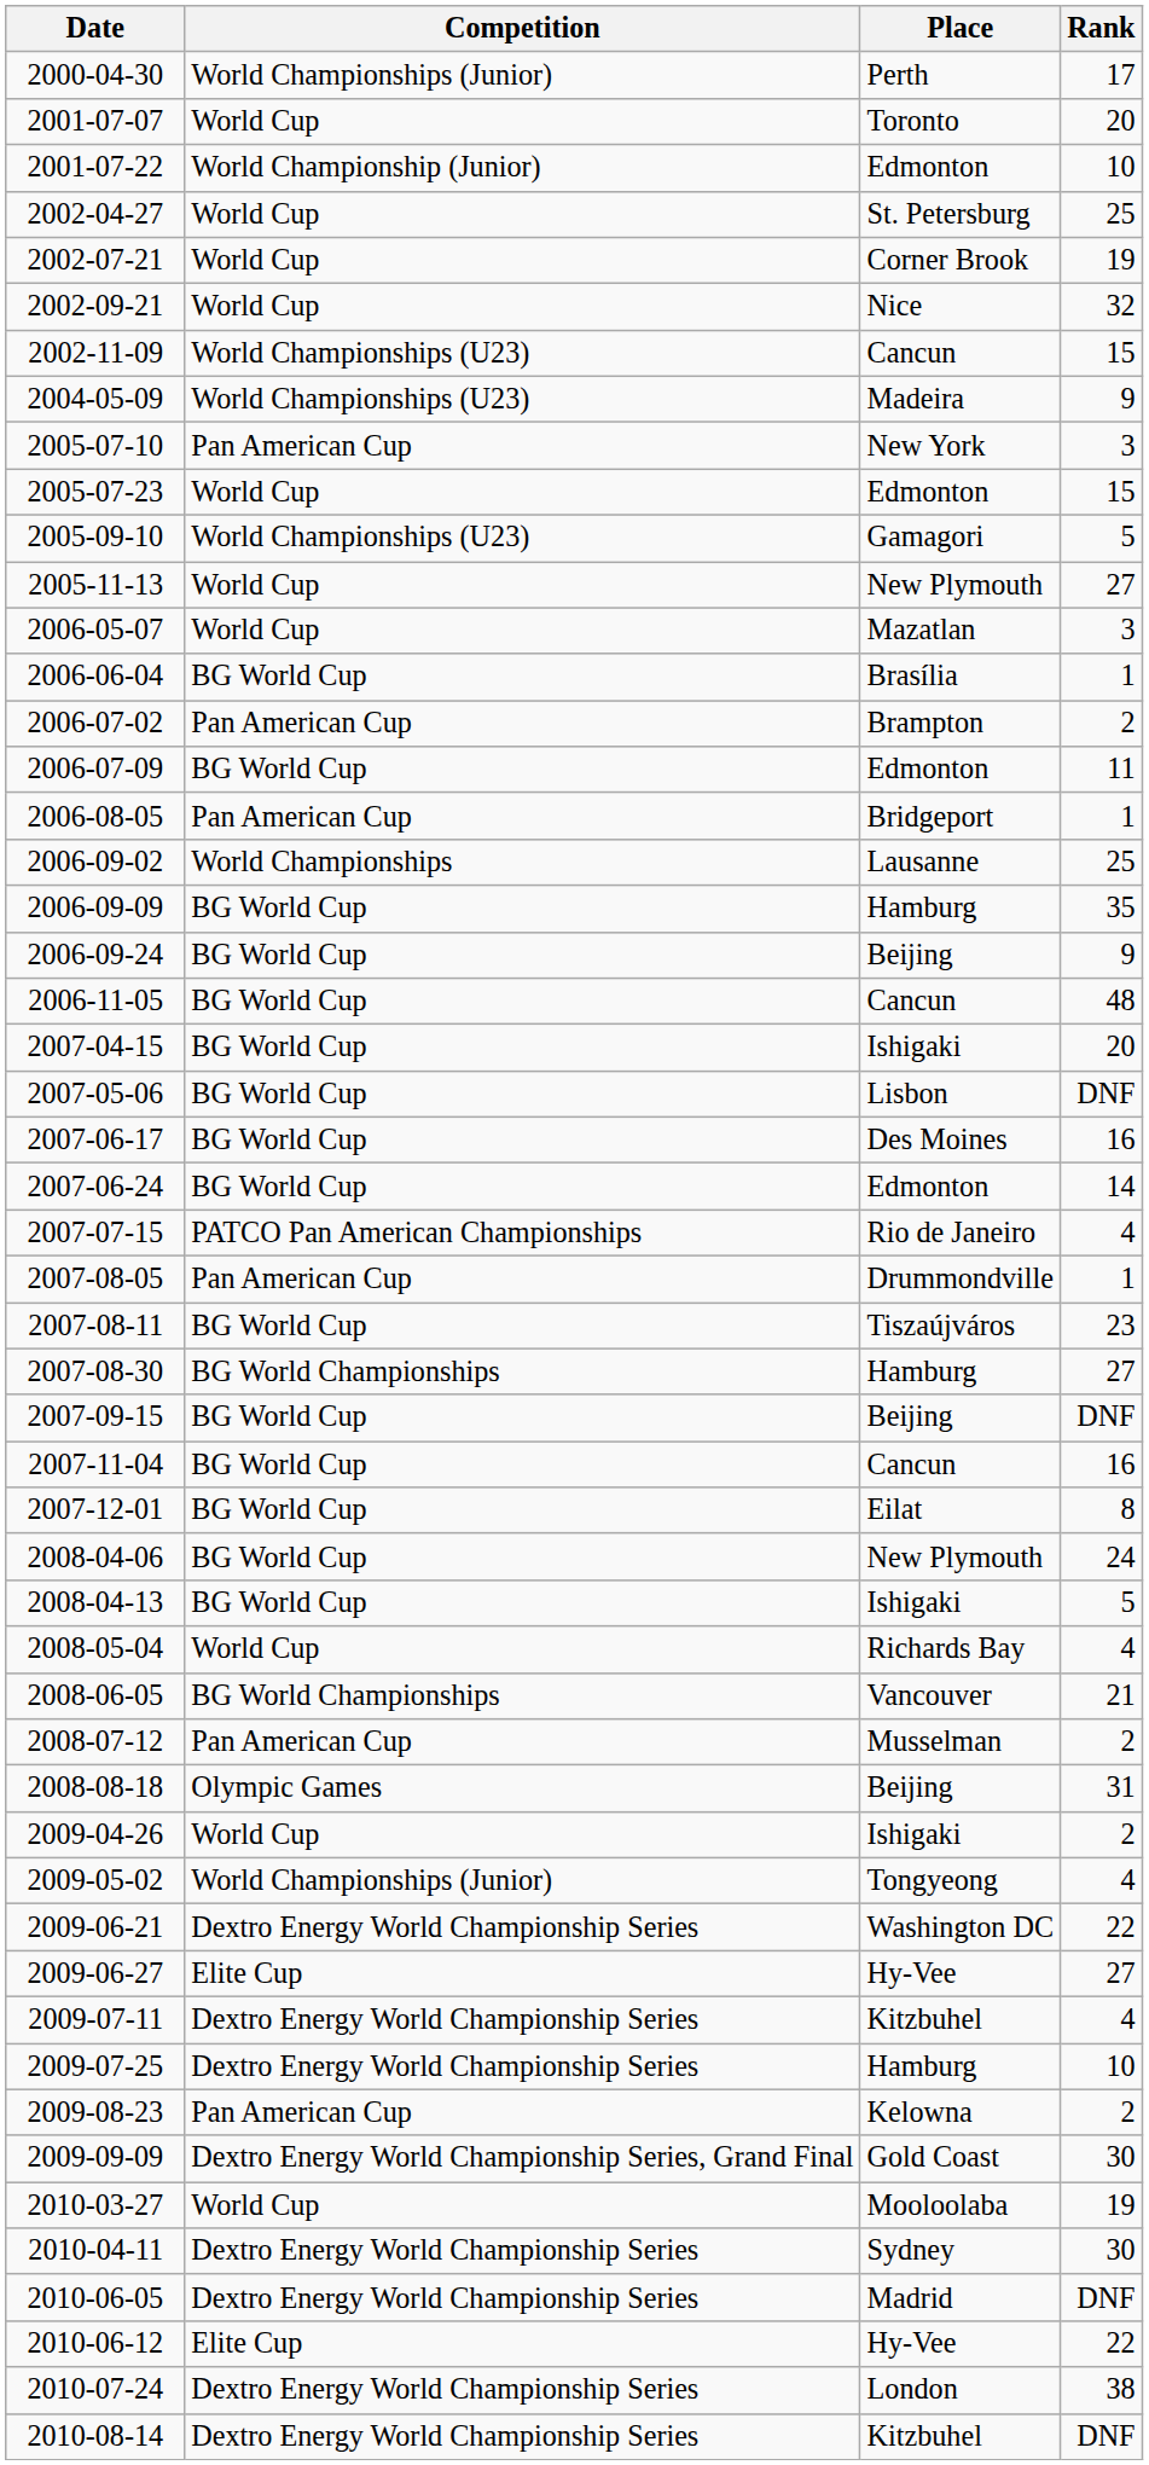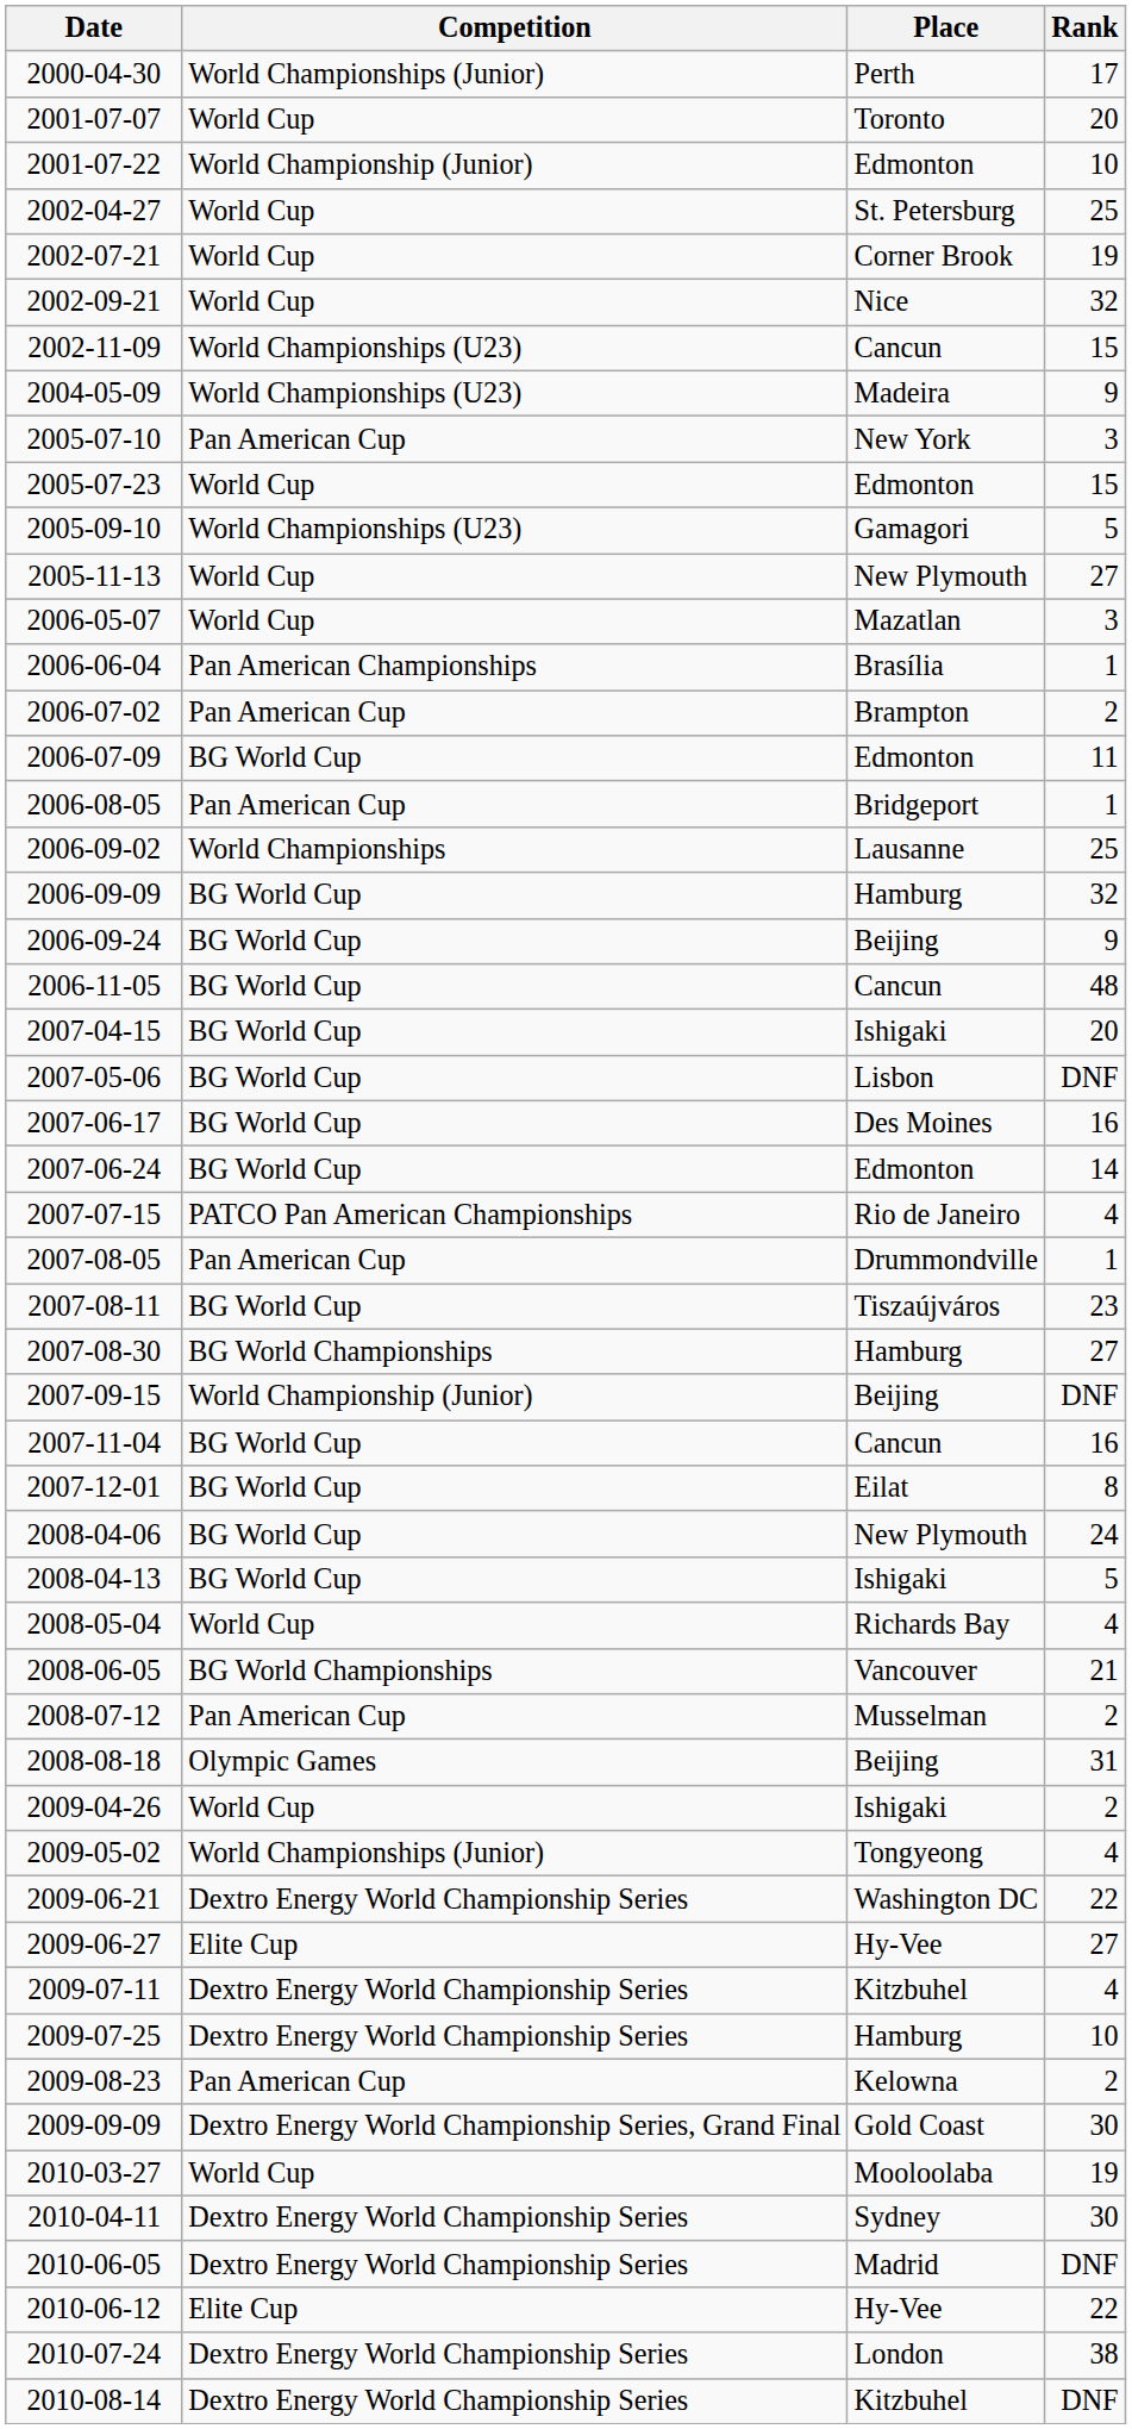 <table class="wikitable sortable">
 <tr>
 <th>Date</th>
 <th>Competition</th>
 <th>Place</th>
 <th>Rank</th>
 </tr>
 <tr>
 <td style="text-align:right">  2000-04-30  </td>
 <td>World Championships (Junior)</td>
 <td>Perth</td>
 <td style="text-align:right">17</td>
 </tr>
 <tr>
 <td style="text-align:right">  2001-07-07  </td>
 <td>World Cup</td>
 <td>Toronto</td>
 <td style="text-align:right">20</td>
 </tr>
 <tr>
 <td style="text-align:right">  2001-07-22  </td>
 <td>World Championship (Junior)</td>
 <td>Edmonton</td>
 <td style="text-align:right">10</td>
 </tr>
 <tr>
 <td style="text-align:right">  2002-04-27  </td>
 <td>World Cup</td>
 <td>St. Petersburg</td>
 <td style="text-align:right">25</td>
 </tr>
 <tr>
 <td style="text-align:right">  2002-07-21  </td>
 <td>World Cup</td>
 <td>Corner Brook</td>
 <td style="text-align:right">19</td>
 </tr>
 <tr>
 <td style="text-align:right">  2002-09-21  </td>
 <td>World Cup</td>
 <td>Nice</td>
 <td style="text-align:right">32</td>
 </tr>
 <tr>
 <td style="text-align:right">  2002-11-09  </td>
 <td>World Championships (U23)</td>
 <td>Cancun</td>
 <td style="text-align:right">15</td>
 </tr>
 <tr>
 <td style="text-align:right">  2004-05-09  </td>
 <td>World Championships (U23)</td>
 <td>Madeira</td>
 <td style="text-align:right">9</td>
 </tr>
 <tr>
 <td style="text-align:right">  2005-07-10  </td>
 <td>Pan American Cup</td>
 <td>New York</td>
 <td style="text-align:right">3</td>
 </tr>
 <tr>
 <td style="text-align:right">  2005-07-23  </td>
 <td>World Cup</td>
 <td>Edmonton</td>
 <td style="text-align:right">15</td>
 </tr>
 <tr>
 <td style="text-align:right">  2005-09-10  </td>
 <td>World Championships (U23)</td>
 <td>Gamagori</td>
 <td style="text-align:right">5</td>
 </tr>
 <tr>
 <td style="text-align:right">  2005-11-13  </td>
 <td>World Cup</td>
 <td>New Plymouth</td>
 <td style="text-align:right">27</td>
 </tr>
 <tr>
 <td style="text-align:right">  2006-05-07  </td>
 <td>World Cup</td>
 <td>Mazatlan</td>
 <td style="text-align:right">3</td>
 </tr>
 <tr>
 <td style="text-align:right">  2006-06-04  </td>
-<td>BG World Cup</td>
+<td>Pan American Championships</td>
 <td>Brasília</td>
 <td style="text-align:right">1</td>
 </tr>
 <tr>
 <td style="text-align:right">  2006-07-02  </td>
 <td>Pan American Cup</td>
 <td>Brampton</td>
 <td style="text-align:right">2</td>
 </tr>
 <tr>
 <td style="text-align:right">  2006-07-09  </td>
 <td>BG World Cup</td>
 <td>Edmonton</td>
 <td style="text-align:right">11</td>
 </tr>
 <tr>
 <td style="text-align:right">  2006-08-05  </td>
 <td>Pan American Cup</td>
 <td>Bridgeport</td>
 <td style="text-align:right">1</td>
 </tr>
 <tr>
 <td style="text-align:right">  2006-09-02  </td>
 <td>World Championships</td>
 <td>Lausanne</td>
 <td style="text-align:right">25</td>
 </tr>
 <tr>
 <td style="text-align:right">  2006-09-09  </td>
 <td>BG World Cup</td>
 <td>Hamburg</td>
-<td style="text-align:right">35</td>
+<td style="text-align:right">32</td>
 </tr>
 <tr>
 <td style="text-align:right">  2006-09-24  </td>
 <td>BG World Cup</td>
 <td>Beijing</td>
 <td style="text-align:right">9</td>
 </tr>
 <tr>
 <td style="text-align:right">  2006-11-05  </td>
 <td>BG World Cup</td>
 <td>Cancun</td>
 <td style="text-align:right">48</td>
 </tr>
 <tr>
 <td style="text-align:right">  2007-04-15  </td>
 <td>BG World Cup</td>
 <td>Ishigaki</td>
 <td style="text-align:right">20</td>
 </tr>
 <tr>
 <td style="text-align:right">  2007-05-06  </td>
 <td>BG World Cup</td>
 <td>Lisbon</td>
 <td style="text-align:right">DNF</td>
 </tr>
 <tr>
 <td style="text-align:right">  2007-06-17  </td>
 <td>BG World Cup</td>
 <td>Des Moines</td>
 <td style="text-align:right">16</td>
 </tr>
 <tr>
 <td style="text-align:right">  2007-06-24  </td>
 <td>BG World Cup</td>
 <td>Edmonton</td>
 <td style="text-align:right">14</td>
 </tr>
 <tr>
 <td style="text-align:right">  2007-07-15  </td>
 <td>PATCO Pan American Championships</td>
 <td>Rio de Janeiro</td>
 <td style="text-align:right">4</td>
 </tr>
 <tr>
 <td style="text-align:right">  2007-08-05  </td>
 <td>Pan American Cup</td>
 <td>Drummondville</td>
 <td style="text-align:right">1</td>
 </tr>
 <tr>
 <td style="text-align:right">  2007-08-11  </td>
 <td>BG World Cup</td>
 <td>Tiszaújváros</td>
 <td style="text-align:right">23</td>
 </tr>
 <tr>
 <td style="text-align:right">  2007-08-30  </td>
 <td>BG World Championships</td>
 <td>Hamburg</td>
 <td style="text-align:right">27</td>
 </tr>
 <tr>
 <td style="text-align:right">  2007-09-15  </td>
-<td>BG World Cup</td>
+<td>World Championship (Junior)</td>
 <td>Beijing</td>
 <td style="text-align:right">DNF</td>
 </tr>
 <tr>
 <td style="text-align:right">  2007-11-04  </td>
 <td>BG World Cup</td>
 <td>Cancun</td>
 <td style="text-align:right">16</td>
 </tr>
 <tr>
 <td style="text-align:right">  2007-12-01  </td>
 <td>BG World Cup</td>
 <td>Eilat</td>
 <td style="text-align:right">8</td>
 </tr>
 <tr>
 <td style="text-align:right">  2008-04-06  </td>
 <td>BG World Cup</td>
 <td>New Plymouth</td>
 <td style="text-align:right">24</td>
 </tr>
 <tr>
 <td style="text-align:right">  2008-04-13  </td>
 <td>BG World Cup</td>
 <td>Ishigaki</td>
 <td style="text-align:right">5</td>
 </tr>
 <tr>
 <td style="text-align:right">  2008-05-04  </td>
 <td>World Cup</td>
 <td>Richards Bay</td>
 <td style="text-align:right">4</td>
 </tr>
 <tr>
 <td style="text-align:right">  2008-06-05  </td>
 <td>BG World Championships</td>
 <td>Vancouver</td>
 <td style="text-align:right">21</td>
 </tr>
 <tr>
 <td style="text-align:right">  2008-07-12  </td>
 <td>Pan American Cup</td>
 <td>Musselman</td>
 <td style="text-align:right">2</td>
 </tr>
 <tr>
 <td style="text-align:right">  2008-08-18  </td>
 <td>Olympic Games</td>
 <td>Beijing</td>
 <td style="text-align:right">31</td>
 </tr>
 <tr>
 <td style="text-align:right">  2009-04-26  </td>
 <td>World Cup</td>
 <td>Ishigaki</td>
 <td style="text-align:right">2</td>
 </tr>
 <tr>
 <td style="text-align:right">  2009-05-02  </td>
 <td>World Championships (Junior)</td>
 <td>Tongyeong</td>
 <td style="text-align:right">4</td>
 </tr>
 <tr>
 <td style="text-align:right">  2009-06-21  </td>
 <td>Dextro Energy World Championship Series</td>
 <td>Washington DC</td>
 <td style="text-align:right">22</td>
 </tr>
 <tr>
 <td style="text-align:right">  2009-06-27  </td>
 <td>Elite Cup</td>
 <td>Hy-Vee</td>
 <td style="text-align:right">27</td>
 </tr>
 <tr>
 <td style="text-align:right">  2009-07-11  </td>
 <td>Dextro Energy World Championship Series</td>
 <td>Kitzbuhel</td>
 <td style="text-align:right">4</td>
 </tr>
 <tr>
 <td style="text-align:right">  2009-07-25  </td>
 <td>Dextro Energy World Championship Series</td>
 <td>Hamburg</td>
 <td style="text-align:right">10</td>
 </tr>
 <tr>
 <td style="text-align:right">  2009-08-23  </td>
 <td>Pan American Cup</td>
 <td>Kelowna</td>
 <td style="text-align:right">2</td>
 </tr>
 <tr>
 <td style="text-align:right">  2009-09-09  </td>
 <td>Dextro Energy World Championship Series, Grand Final</td>
 <td>Gold Coast</td>
 <td style="text-align:right">30</td>
 </tr>
 <tr>
 <td style="text-align:right">  2010-03-27  </td>
 <td>World Cup</td>
 <td>Mooloolaba</td>
 <td style="text-align:right">19</td>
 </tr>
 <tr>
 <td style="text-align:right">  2010-04-11  </td>
 <td>Dextro Energy World Championship Series</td>
 <td>Sydney</td>
 <td style="text-align:right">30</td>
 </tr>
 <tr>
 <td style="text-align:right">  2010-06-05  </td>
 <td>Dextro Energy World Championship Series</td>
 <td>Madrid</td>
 <td style="text-align:right">DNF</td>
 </tr>
 <tr>
 <td style="text-align:right">  2010-06-12  </td>
 <td>Elite Cup</td>
 <td>Hy-Vee</td>
 <td style="text-align:right">22</td>
 </tr>
 <tr>
 <td style="text-align:right">  2010-07-24  </td>
 <td>Dextro Energy World Championship Series</td>
 <td>London</td>
 <td style="text-align:right">38</td>
 </tr>
 <tr>
 <td style="text-align:right">  2010-08-14  </td>
 <td>Dextro Energy World Championship Series</td>
 <td>Kitzbuhel</td>
 <td style="text-align:right">DNF</td>
 </tr>
 </table>
